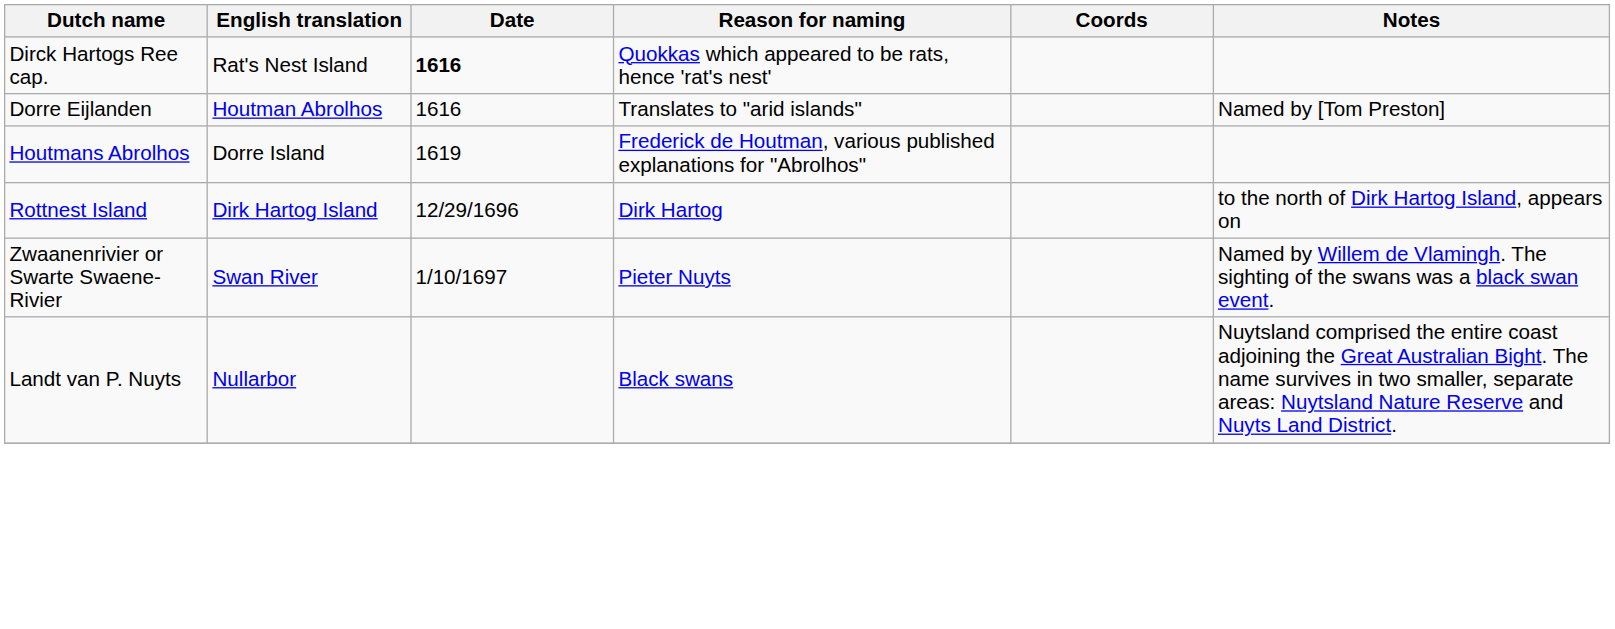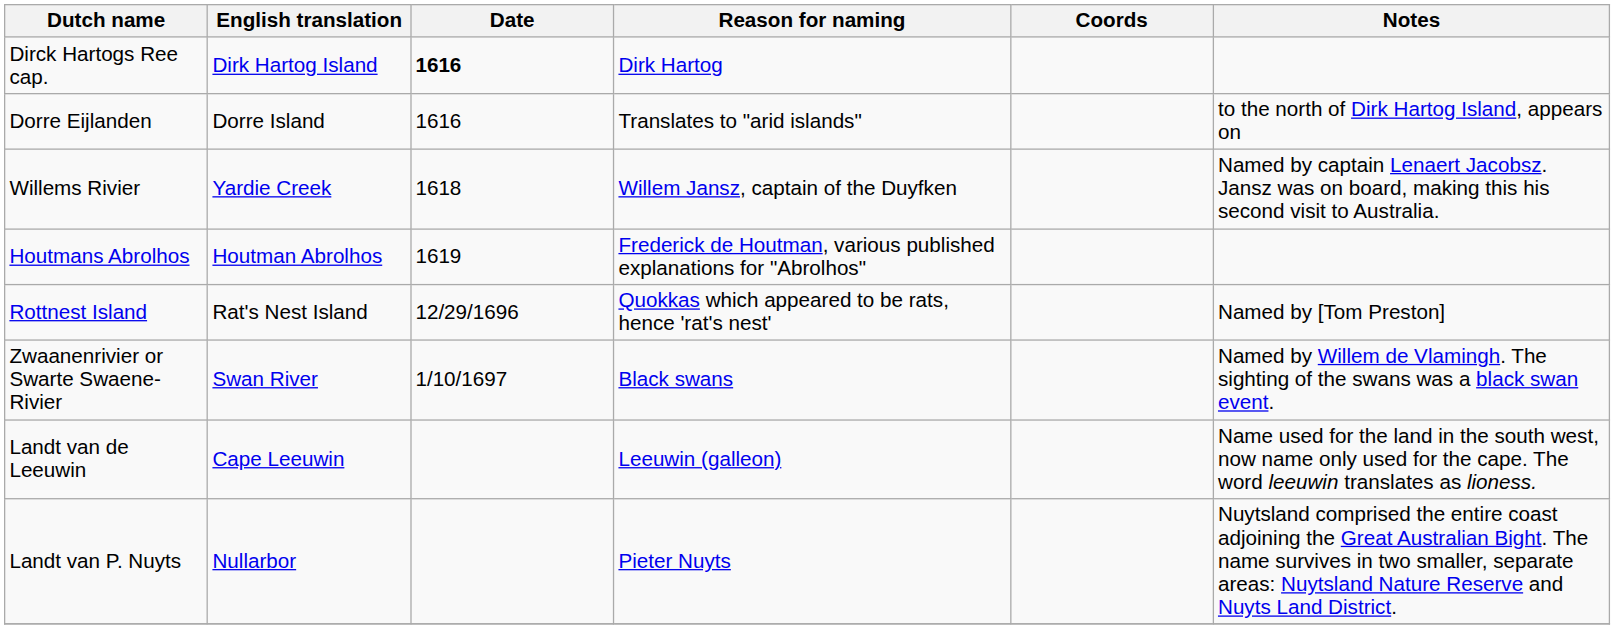 <table class="wikitable">
 <tr>
 <th width="150">Dutch name</th>
 <th width="150">English translation</th>
 <th width="150">Date</th>
 <th width="300">Reason for naming</th>
 <th width="150">Coords</th>
 <th width="300">Notes</th>
 </tr>
 <tr>
 <td>Dirck Hartogs Ree cap.</td>
-<td>Rat's Nest Island</td>
+<td><a href='#'>Dirk Hartog Island</a></td>
 <td><strong>1616</strong></td>
-<td><a href='#'>Quokkas</a> which appeared to be rats, hence 'rat's nest'</td>
+<td><a href='#'>Dirk Hartog</a></td>
 <td></td>
 <td></td>
 </tr>
 <tr>
 <td>Dorre Eijlanden</td>
-<td><a href='#'>Houtman Abrolhos</a></td>
+<td>Dorre Island</td>
 <td>1616</td>
 <td>Translates to "arid islands"</td>
 <td></td>
-<td>Named by [Tom Preston]</td>
+<td>to the north of <a href='#'>Dirk Hartog Island</a>, appears on </td>
+</tr>
+<tr>
+<td>Willems Rivier</td>
+<td><a href='#'>Yardie Creek</a></td>
+<td>1618</td>
+<td><a href='#'>Willem Jansz</a>, captain of the Duyfken</td>
+<td></td>
+<td>Named by captain <a href='#'>Lenaert Jacobsz</a>. Jansz was on board, making this his second visit to Australia.</td>
 </tr>
 <tr>
 <td><a href='#'>Houtmans Abrolhos</a></td>
-<td>Dorre Island</td>
+<td><a href='#'>Houtman Abrolhos</a></td>
 <td>1619</td>
 <td><a href='#'>Frederick de Houtman</a>, various published explanations for "Abrolhos"</td>
 <td></td>
 <td></td>
 </tr>
 <tr>
 <td><a href='#'>Rottnest Island</a></td>
-<td><a href='#'>Dirk Hartog Island</a></td>
+<td>Rat's Nest Island</td>
 <td>12/29/1696</td>
-<td><a href='#'>Dirk Hartog</a></td>
+<td><a href='#'>Quokkas</a> which appeared to be rats, hence 'rat's nest'</td>
 <td></td>
-<td>to the north of <a href='#'>Dirk Hartog Island</a>, appears on </td>
+<td>Named by [Tom Preston]</td>
 </tr>
 <tr>
 <td>Zwaanenrivier or Swarte Swaene-Rivier</td>
 <td><a href='#'>Swan River</a></td>
 <td>1/10/1697</td>
-<td><a href='#'>Pieter Nuyts</a></td>
+<td><a href='#'>Black swans</a></td>
 <td></td>
 <td>Named by <a href='#'>Willem de Vlamingh</a>. The sighting of the swans was a <a href='#'>black swan event</a>.</td>
+</tr>
+<tr>
+<td>Landt van de Leeuwin</td>
+<td><a href='#'>Cape Leeuwin</a></td>
+<td></td>
+<td><a href='#'>Leeuwin (galleon)</a></td>
+<td></td>
+<td>Name used for the land in the south west, now name only used for the cape. The word <em>leeuwin</em> translates as <em>lioness.</em></td>
 </tr>
 <tr>
 <td>Landt van P. Nuyts</td>
 <td><a href='#'>Nullarbor</a></td>
 <td></td>
-<td><a href='#'>Black swans</a></td>
+<td><a href='#'>Pieter Nuyts</a></td>
 <td></td>
 <td>Nuytsland comprised the entire coast adjoining the <a href='#'>Great Australian Bight</a>. The name survives in two smaller, separate areas: <a href='#'>Nuytsland Nature Reserve</a> and <a href='#'>Nuyts Land District</a>.</td>
 </tr>
 <tr>
 </tr>
 </table>
